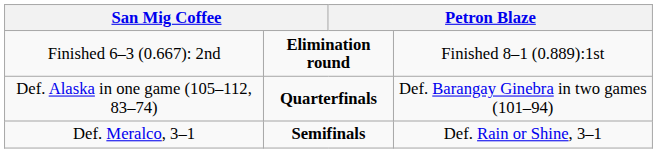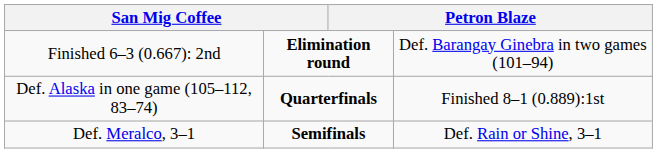 <table class=wikitable width=100%>
 <tr align=center>
 <th colspan=2 width=50%><a href='#'>San Mig Coffee</a></th>
 <th colspan=2 width=50%><a href='#'>Petron Blaze</a></th>
 </tr>
 <tr align=center>
 <td width=40%>Finished 6–3 (0.667): 2nd</td>
 <td width=20% colspan=2><strong>Elimination round</strong></td>
-<td width=40%>Finished 8–1 (0.889):1st</td>
+<td>Def. <a href='#'>Barangay Ginebra</a> in two games (101–94)</td>
 </tr>
 <tr align=center>
 <td>Def. <a href='#'>Alaska</a> in one game (105–112, 83–74)</td>
 <td colspan=2><strong>Quarterfinals</strong></td>
-<td>Def. <a href='#'>Barangay Ginebra</a> in two games (101–94)</td>
+<td width=40%>Finished 8–1 (0.889):1st</td>
 </tr>
 <tr align=center>
 <td>Def. <a href='#'>Meralco</a>, 3–1</td>
 <td colspan=2><strong>Semifinals</strong></td>
 <td>Def. <a href='#'>Rain or Shine</a>, 3–1</td>
 </tr>
 </table>
